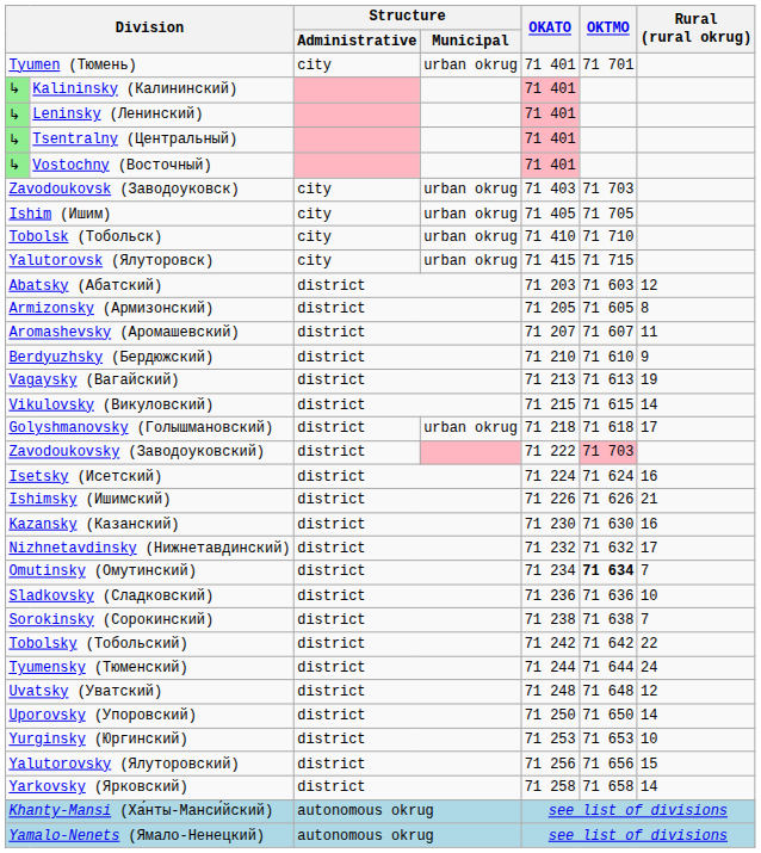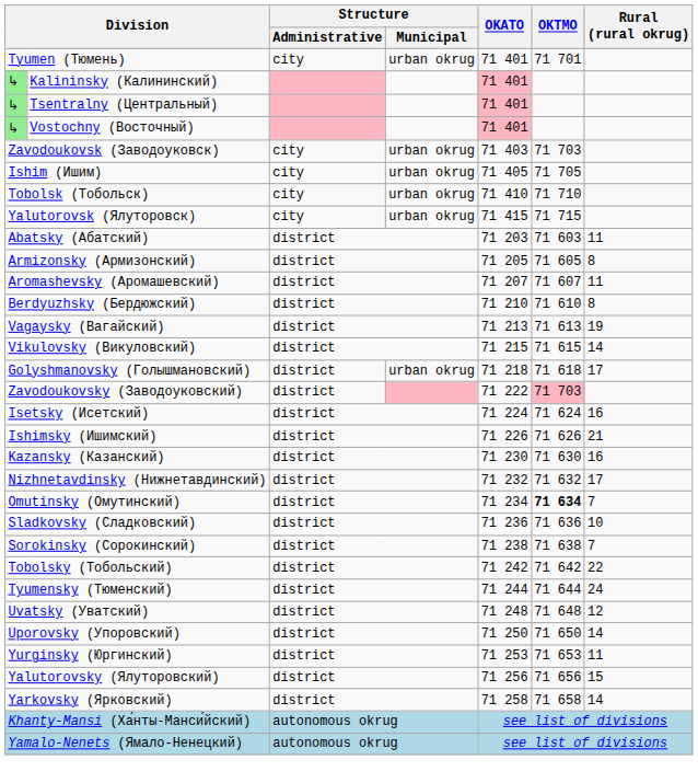 <table class="wikitable" style="padding: 24em 0; border: 1px #aaa solid; border-collapse: collapse; font-size: 90%;">
 <tr>
 <th colspan="2" rowspan="2">Division</th>
 <th colspan="2">Structure</th>
 <th rowspan="2"><a href='#'>OKATO</a></th>
 <th rowspan="2"><a href='#'>OKTMO</a></th>
 <th rowspan="2">Rural<br>(rural okrug)</th>
 </tr>
 <tr>
 <th>Administrative</th>
 <th>Municipal</th>
 </tr>
 <tr>
 <td colspan="2"><a href='#'>Tyumen</a> (Тюмень)</td>
 <td>city</td>
 <td>urban okrug</td>
 <td align="center">71 401</td>
 <td align="center">71 701</td>
 <td></td>
 </tr>
 <tr>
 <td bgcolor="lightgreen">↳</td>
 <td><a href='#'>Kalininsky</a> (Калининский)</td>
-<td bgcolor="lightpink"></td>
-<td></td>
-<td bgcolor="lightpink" align="center">71 401</td>
-<td></td>
-<td></td>
-</tr>
-<tr>
-<td bgcolor="lightgreen">↳</td>
-<td><a href='#'>Leninsky</a> (Ленинский)</td>
 <td bgcolor="lightpink"></td>
 <td></td>
 <td bgcolor="lightpink" align="center">71 401</td>
 <td></td>
 <td></td>
 </tr>
 <tr>
 <td bgcolor="lightgreen">↳</td>
 <td><a href='#'>Tsentralny</a> (Центральный)</td>
 <td bgcolor="lightpink"></td>
 <td></td>
 <td bgcolor="lightpink" align="center">71 401</td>
 <td></td>
 <td></td>
 </tr>
 <tr>
 <td bgcolor="lightgreen">↳</td>
 <td><a href='#'>Vostochny</a> (Восточный)</td>
 <td bgcolor="lightpink"></td>
 <td></td>
 <td bgcolor="lightpink" align="center">71 401</td>
 <td></td>
 <td></td>
 </tr>
 <tr>
 <td colspan="2"><a href='#'>Zavodoukovsk</a> (Заводоуковск)</td>
 <td>city</td>
 <td>urban okrug</td>
 <td align="center">71 403</td>
 <td align="center">71 703</td>
 <td></td>
 </tr>
 <tr>
 <td colspan="2"><a href='#'>Ishim</a> (Ишим)</td>
 <td>city</td>
 <td>urban okrug</td>
 <td align="center">71 405</td>
 <td align="center">71 705</td>
 <td></td>
 </tr>
 <tr>
 <td colspan="2"><a href='#'>Tobolsk</a> (Тобольск)</td>
 <td>city</td>
 <td>urban okrug</td>
 <td align="center">71 410</td>
 <td align="center">71 710</td>
 <td></td>
 </tr>
 <tr>
 <td colspan="2"><a href='#'>Yalutorovsk</a> (Ялуторовск)</td>
 <td>city</td>
 <td>urban okrug</td>
 <td align="center">71 415</td>
 <td align="center">71 715</td>
 <td></td>
 </tr>
 <tr>
 <td colspan="2"><a href='#'>Abatsky</a> (Абатский)</td>
 <td colspan="2">district</td>
 <td align="center">71 203</td>
 <td align="center">71 603</td>
-<td>12</td>
+<td>11</td>
 </tr>
 <tr>
 <td colspan="2"><a href='#'>Armizonsky</a> (Армизонский)</td>
 <td colspan="2">district</td>
 <td align="center">71 205</td>
 <td align="center">71 605</td>
 <td>8</td>
 </tr>
 <tr>
 <td colspan="2"><a href='#'>Aromashevsky</a> (Аромашевский)</td>
 <td colspan="2">district</td>
 <td align="center">71 207</td>
 <td align="center">71 607</td>
 <td>11</td>
 </tr>
 <tr>
 <td colspan="2"><a href='#'>Berdyuzhsky</a> (Бердюжский)</td>
 <td colspan="2">district</td>
 <td align="center">71 210</td>
 <td align="center">71 610</td>
-<td>9</td>
+<td>8</td>
 </tr>
 <tr>
 <td colspan="2"><a href='#'>Vagaysky</a> (Вагайский)</td>
 <td colspan="2">district</td>
 <td align="center">71 213</td>
 <td align="center">71 613</td>
 <td>19</td>
 </tr>
 <tr>
 <td colspan="2"><a href='#'>Vikulovsky</a> (Викуловский)</td>
 <td colspan="2">district</td>
 <td align="center">71 215</td>
 <td align="center">71 615</td>
 <td>14</td>
 </tr>
 <tr>
 <td colspan="2"><a href='#'>Golyshmanovsky</a> (Голышмановский)</td>
 <td>district</td>
 <td>urban okrug</td>
 <td align="center">71 218</td>
 <td align="center">71 618</td>
 <td>17</td>
 </tr>
 <tr>
 <td colspan="2"><a href='#'>Zavodoukovsky</a> (Заводоуковский)</td>
 <td>district</td>
 <td bgcolor="lightpink"></td>
 <td align="center">71 222</td>
 <td bgcolor="lightpink" align="center">71 703</td>
 <td></td>
 </tr>
 <tr>
 <td colspan="2"><a href='#'>Isetsky</a> (Исетский)</td>
 <td colspan="2">district</td>
 <td align="center">71 224</td>
 <td align="center">71 624</td>
 <td>16</td>
 </tr>
 <tr>
 <td colspan="2"><a href='#'>Ishimsky</a> (Ишимский)</td>
 <td colspan="2">district</td>
 <td align="center">71 226</td>
 <td align="center">71 626</td>
 <td>21</td>
 </tr>
 <tr>
 <td colspan="2"><a href='#'>Kazansky</a> (Казанский)</td>
 <td colspan="2">district</td>
 <td align="center">71 230</td>
 <td align="center">71 630</td>
 <td>16</td>
 </tr>
 <tr>
 <td colspan="2"><a href='#'>Nizhnetavdinsky</a> (Нижнетавдинский)</td>
 <td colspan="2">district</td>
 <td align="center">71 232</td>
 <td align="center">71 632</td>
 <td>17</td>
 </tr>
 <tr>
 <td colspan="2"><a href='#'>Omutinsky</a> (Омутинский)</td>
 <td colspan="2">district</td>
 <td align="center">71 234</td>
 <td align="center"><strong>71 634</strong></td>
 <td>7</td>
 </tr>
 <tr>
 <td colspan="2"><a href='#'>Sladkovsky</a> (Сладковский)</td>
 <td colspan="2">district</td>
 <td align="center">71 236</td>
 <td align="center">71 636</td>
 <td>10</td>
 </tr>
 <tr>
 <td colspan="2"><a href='#'>Sorokinsky</a> (Сорокинский)</td>
 <td colspan="2">district</td>
 <td align="center">71 238</td>
 <td align="center">71 638</td>
 <td>7</td>
 </tr>
 <tr>
 <td colspan="2"><a href='#'>Tobolsky</a> (Тобольский)</td>
 <td colspan="2">district</td>
 <td align="center">71 242</td>
 <td align="center">71 642</td>
 <td>22</td>
 </tr>
 <tr>
 <td colspan="2"><a href='#'>Tyumensky</a> (Тюменский)</td>
 <td colspan="2">district</td>
 <td align="center">71 244</td>
 <td align="center">71 644</td>
 <td>24</td>
 </tr>
 <tr>
 <td colspan="2"><a href='#'>Uvatsky</a> (Уватский)</td>
 <td colspan="2">district</td>
 <td align="center">71 248</td>
 <td align="center">71 648</td>
 <td>12</td>
 </tr>
 <tr>
 <td colspan="2"><a href='#'>Uporovsky</a> (Упоровский)</td>
 <td colspan="2">district</td>
 <td align="center">71 250</td>
 <td align="center">71 650</td>
 <td>14</td>
 </tr>
 <tr>
 <td colspan="2"><a href='#'>Yurginsky</a> (Юргинский)</td>
 <td colspan="2">district</td>
 <td align="center">71 253</td>
 <td align="center">71 653</td>
-<td>10</td>
+<td>11</td>
 </tr>
 <tr>
 <td colspan="2"><a href='#'>Yalutorovsky</a> (Ялуторовский)</td>
 <td colspan="2">district</td>
 <td align="center">71 256</td>
 <td align="center">71 656</td>
 <td>15</td>
 </tr>
 <tr>
 <td colspan="2"><a href='#'>Yarkovsky</a> (Ярковский)</td>
 <td colspan="2">district</td>
 <td align="center">71 258</td>
 <td align="center">71 658</td>
 <td>14</td>
 </tr>
 <tr bgcolor="lightblue">
 <td colspan="2"><a href='#'><em>Khanty-Mansi</em></a> (Ха́нты-Манси́йский)</td>
 <td colspan="2">autonomous okrug</td>
 <td colspan="3" align="center"><a href='#'><em>see list of divisions</em></a></td>
 </tr>
 <tr bgcolor="lightblue">
 <td colspan="2"><a href='#'><em>Yamalo-Nenets</em></a> (Ямало-Ненецкий)</td>
 <td colspan="2">autonomous okrug</td>
 <td colspan="3" align="center"><a href='#'><em>see list of divisions</em></a></td>
 </tr>
 </table>
